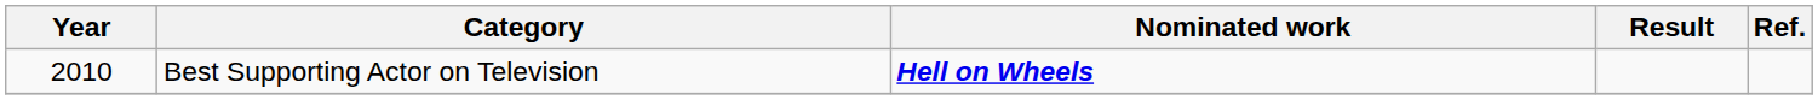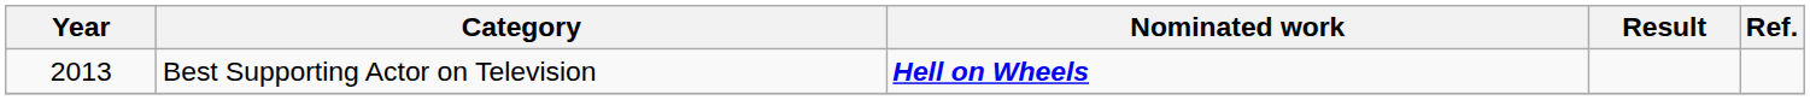 <table class=wikitable>
 <tr>
 <th scope="col" style="width:5em;">Year</th>
 <th scope="col" style="width:26em;">Category</th>
 <th scope="col" style="width:25em;">Nominated work</th>
 <th scope="col" style="width:5em;">Result</th>
 <th>Ref.</th>
 </tr>
 <tr>
-<td style="text-align:center;">2010</td>
+<td style="text-align:center;">2013</td>
 <td>Best Supporting Actor on Television</td>
 <td><strong><em><a href='#'>Hell on Wheels</a></em></strong></td>
 <td></td>
 <td></td>
 </tr>
 <tr>
 </tr>
 </table>
